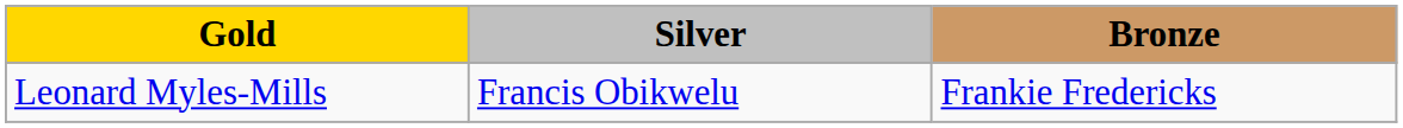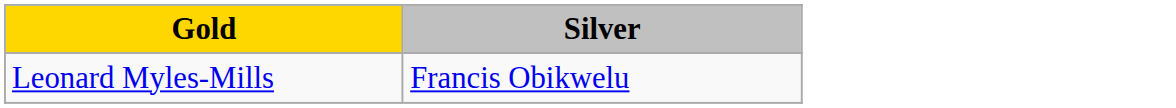 <table class="wikitable" style="text-align:left">
 <tr align="center">
 <td width=200 bgcolor=gold><strong>Gold</strong></td>
 <td width=200 bgcolor=silver><strong>Silver</strong></td>
-<td width=200 bgcolor=CC9966><strong>Bronze</strong></td>
 </tr>
 <tr>
 <td><a href='#'>Leonard Myles-Mills</a><br><em></em></td>
 <td><a href='#'>Francis Obikwelu</a><br><em></em></td>
-<td><a href='#'>Frankie Fredericks</a><br><em></em></td>
 </tr>
 </table>
